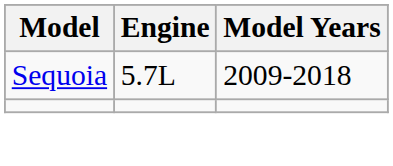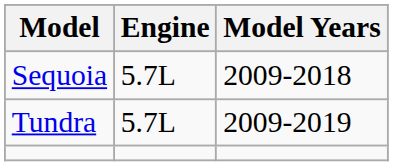 <table class="wikitable">
 <tr>
 <th>Model</th>
 <th>Engine</th>
 <th>Model Years</th>
 </tr>
 <tr>
 <td><a href='#'>Sequoia</a></td>
 <td>5.7L</td>
 <td>2009-2018</td>
 </tr>
 <tr>
+<td><a href='#'>Tundra</a></td>
+<td>5.7L</td>
+<td>2009-2019</td>
+</tr>
+<tr>
 <td></td>
 <td></td>
 <td></td>
 </tr>
 </table>
